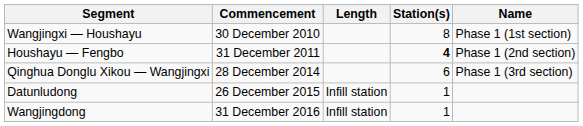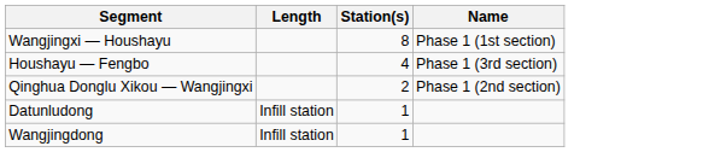 <table class="wikitable" style="border-collapse: collapse; text-align: right;">
 <tr>
 <th>Segment</th>
-<th>Commencement</th>
 <th>Length</th>
 <th>Station(s)</th>
 <th>Name</th>
 </tr>
 <tr>
 <td style="text-align: left;">Wangjingxi — Houshayu</td>
-<td>30 December 2010</td>
 <td></td>
 <td>8</td>
 <td style="text-align: left;">Phase 1 (1st section)</td>
 </tr>
 <tr>
 <td style="text-align: left;">Houshayu — Fengbo</td>
-<td>31 December 2011</td>
 <td></td>
-<td><strong>4</strong></td>
+<td>4</td>
+<td style="text-align: left;">Phase 1 (3rd section)</td>
+</tr>
+<tr>
+<td style="text-align: left;">Qinghua Donglu Xikou — Wangjingxi</td>
+<td></td>
+<td>2</td>
 <td style="text-align: left;">Phase 1 (2nd section)</td>
 </tr>
 <tr>
-<td style="text-align: left;">Qinghua Donglu Xikou — Wangjingxi</td>
-<td>28 December 2014</td>
-<td></td>
-<td>6</td>
-<td style="text-align: left;">Phase 1 (3rd section)</td>
-</tr>
-<tr>
 <td style="text-align: left;">Datunludong</td>
-<td>26 December 2015</td>
 <td>Infill station</td>
 <td>1</td>
 <td style="text-align: left;"></td>
 </tr>
 <tr>
 <td style="text-align: left;">Wangjingdong</td>
-<td>31 December 2016</td>
 <td>Infill station</td>
 <td>1</td>
 <td style="text-align: left;"></td>
 </tr>
 </table>
